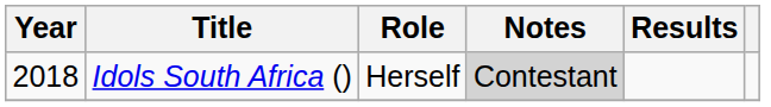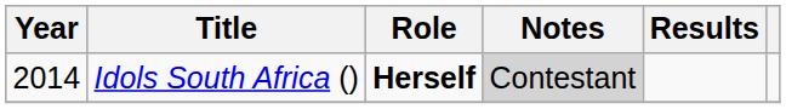 <table class="wikitable">
 <tr>
 <th>Year</th>
 <th>Title</th>
 <th>Role</th>
 <th>Notes</th>
 <th>Results</th>
 <th></th>
 </tr>
 <tr>
-<td>2018</td>
+<td>2014</td>
 <td><em><a href='#'>Idols South Africa</a></em> ()</td>
-<td>Herself</td>
+<td><strong>Herself</strong></td>
 <td style="background: lightgrey;">Contestant</td>
 <td></td>
 <td></td>
 </tr>
 <tr>
 </tr>
 </table>
